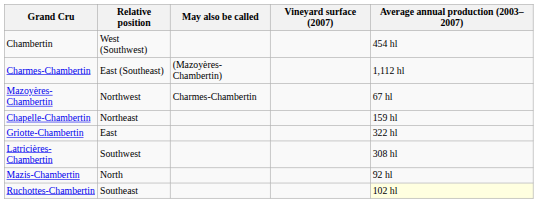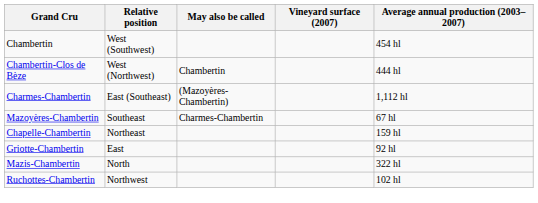 <table class="wikitable">
 <tr>
 <th>Grand Cru</th>
 <th>Relative position</th>
 <th>May also be called</th>
 <th>Vineyard surface (2007)</th>
 <th>Average annual production (2003–2007)</th>
 </tr>
 <tr>
 <td>Chambertin</td>
 <td>West (Southwest)</td>
 <td></td>
 <td></td>
 <td>454 hl</td>
 </tr>
 <tr>
+<td><a href='#'>Chambertin-Clos de Bèze</a></td>
+<td>West (Northwest)</td>
+<td>Chambertin</td>
+<td></td>
+<td>444 hl</td>
+</tr>
+<tr>
 <td><a href='#'>Charmes-Chambertin</a></td>
 <td>East (Southeast)</td>
 <td>(Mazoyères-Chambertin)</td>
 <td></td>
 <td>1,112 hl</td>
 </tr>
 <tr>
 <td><a href='#'>Mazoyères-Chambertin</a></td>
-<td>Northwest</td>
+<td>Southeast</td>
 <td>Charmes-Chambertin</td>
 <td></td>
 <td>67 hl</td>
 </tr>
 <tr>
 <td><a href='#'>Chapelle-Chambertin</a></td>
 <td>Northeast</td>
 <td></td>
 <td></td>
 <td>159 hl</td>
 </tr>
 <tr>
 <td><a href='#'>Griotte-Chambertin</a></td>
 <td>East</td>
 <td></td>
 <td></td>
-<td>322 hl</td>
-</tr>
-<tr>
-<td><a href='#'>Latricières-Chambertin</a></td>
-<td>Southwest</td>
-<td></td>
-<td></td>
-<td>308 hl</td>
+<td>92 hl</td>
 </tr>
 <tr>
 <td><a href='#'>Mazis-Chambertin</a></td>
 <td>North</td>
 <td></td>
 <td></td>
-<td>92 hl</td>
+<td>322 hl</td>
 </tr>
 <tr>
 <td><a href='#'>Ruchottes-Chambertin</a></td>
-<td>Southeast</td>
+<td>Northwest</td>
 <td></td>
 <td></td>
-<td style="background: lightyellow;">102 hl</td>
+<td>102 hl</td>
 </tr>
 </table>
